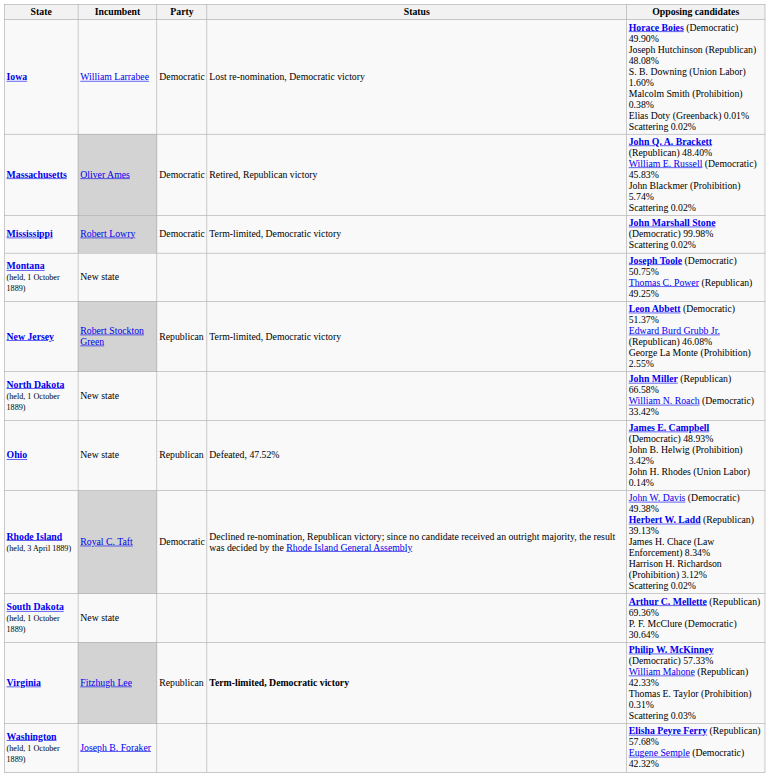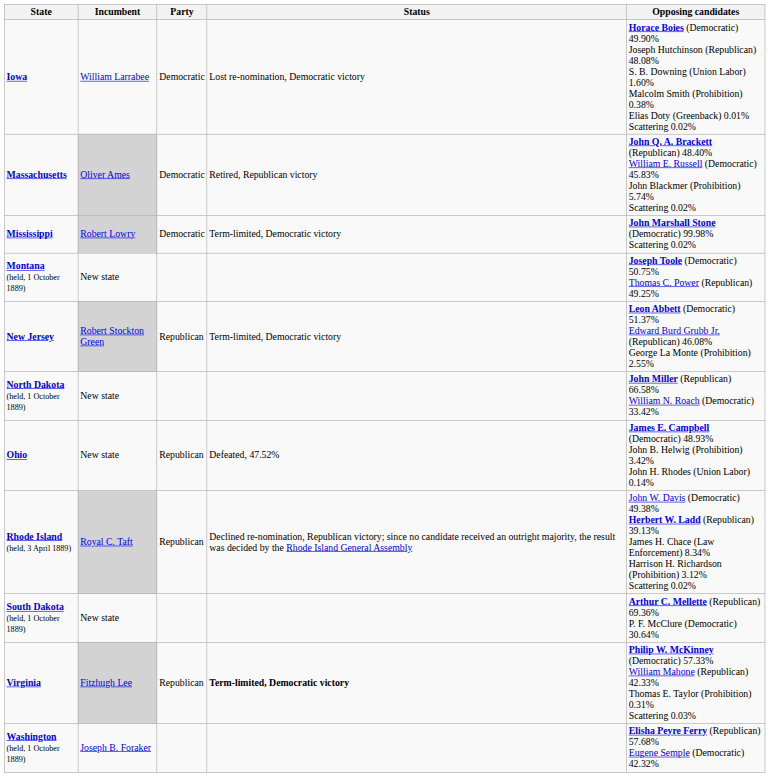 <table class="wikitable">
 <tr>
 <th>State</th>
 <th>Incumbent</th>
 <th>Party</th>
 <th>Status</th>
 <th>Opposing candidates</th>
 </tr>
 <tr>
 <td><strong><a href='#'>Iowa</a></strong></td>
 <td><a href='#'>William Larrabee</a></td>
 <td>Democratic</td>
 <td>Lost re-nomination, Democratic victory</td>
 <td><strong><a href='#'>Horace Boies</a></strong> (Democratic) 49.90%<br>Joseph Hutchinson (Republican) 48.08%<br>S. B. Downing (Union Labor) 1.60%<br>Malcolm Smith (Prohibition) 0.38%<br>Elias Doty (Greenback) 0.01%<br>Scattering 0.02%<br></td>
 </tr>
 <tr>
 <td><strong><a href='#'>Massachusetts</a></strong></td>
 <td bgcolor="lightgrey"><a href='#'>Oliver Ames</a></td>
 <td>Democratic</td>
 <td>Retired, Republican victory</td>
 <td><strong><a href='#'>John Q. A. Brackett</a></strong> (Republican) 48.40%<br><a href='#'>William E. Russell</a> (Democratic) 45.83%<br>John Blackmer (Prohibition) 5.74%<br>Scattering 0.02%<br></td>
 </tr>
 <tr>
 <td><strong><a href='#'>Mississippi</a></strong></td>
 <td bgcolor="lightgrey"><a href='#'>Robert Lowry</a></td>
 <td>Democratic</td>
 <td>Term-limited, Democratic victory</td>
 <td><strong><a href='#'>John Marshall Stone</a></strong> (Democratic) 99.98%<br>Scattering 0.02%<br></td>
 </tr>
 <tr>
 <td><strong><a href='#'>Montana</a></strong><br><small>(held, 1 October 1889)</small></td>
 <td>New state</td>
 <td></td>
 <td></td>
 <td><strong><a href='#'>Joseph Toole</a></strong> (Democratic) 50.75%<br><a href='#'>Thomas C. Power</a> (Republican) 49.25%<br></td>
 </tr>
 <tr>
 <td><strong><a href='#'>New Jersey</a></strong></td>
 <td bgcolor="lightgrey"><a href='#'>Robert Stockton Green</a></td>
 <td>Republican</td>
 <td>Term-limited, Democratic victory</td>
 <td><strong><a href='#'>Leon Abbett</a></strong> (Democratic) 51.37%<br><a href='#'>Edward Burd Grubb Jr.</a> (Republican) 46.08%<br>George La Monte (Prohibition) 2.55%<br></td>
 </tr>
 <tr>
 <td><strong><a href='#'>North Dakota</a></strong><br><small>(held, 1 October 1889)</small></td>
 <td>New state</td>
 <td></td>
 <td></td>
 <td><strong><a href='#'>John Miller</a></strong> (Republican) 66.58%<br><a href='#'>William N. Roach</a> (Democratic) 33.42%<br></td>
 </tr>
 <tr>
 <td><strong><a href='#'>Ohio</a></strong></td>
 <td>New state</td>
 <td>Republican</td>
 <td>Defeated, 47.52%</td>
 <td><strong><a href='#'>James E. Campbell</a></strong> (Democratic) 48.93%<br>John B. Helwig (Prohibition) 3.42%<br>John H. Rhodes (Union Labor) 0.14%<br></td>
 </tr>
 <tr>
 <td><strong><a href='#'>Rhode Island</a></strong><br><small>(held, 3 April 1889)</small></td>
 <td bgcolor="lightgrey"><a href='#'>Royal C. Taft</a></td>
-<td>Democratic</td>
+<td>Republican</td>
 <td>Declined re-nomination, Republican victory; since no candidate received an outright majority, the result was decided by the <a href='#'>Rhode Island General Assembly</a></td>
 <td><a href='#'>John W. Davis</a> (Democratic) 49.38%<br><strong><a href='#'>Herbert W. Ladd</a></strong> (Republican) 39.13%<br>James H. Chace (Law Enforcement) 8.34%<br>Harrison H. Richardson (Prohibition) 3.12%<br>Scattering 0.02%<br></td>
 </tr>
 <tr>
 <td><strong><a href='#'>South Dakota</a></strong><br><small>(held, 1 October 1889)</small></td>
 <td>New state</td>
 <td></td>
 <td></td>
 <td><strong><a href='#'>Arthur C. Mellette</a></strong> (Republican) 69.36%<br>P. F. McClure (Democratic) 30.64%<br></td>
 </tr>
 <tr>
 <td><strong><a href='#'>Virginia</a></strong></td>
 <td bgcolor="lightgrey"><a href='#'>Fitzhugh Lee</a></td>
 <td>Republican</td>
 <td><strong>Term-limited, Democratic victory</strong></td>
 <td><strong><a href='#'>Philip W. McKinney</a></strong> (Democratic) 57.33%<br><a href='#'>William Mahone</a> (Republican) 42.33%<br>Thomas E. Taylor (Prohibition) 0.31%<br>Scattering 0.03%<br></td>
 </tr>
 <tr>
 <td><strong><a href='#'>Washington</a></strong><br><small>(held, 1 October 1889)</small></td>
 <td><a href='#'>Joseph B. Foraker</a></td>
 <td></td>
 <td></td>
 <td><strong><a href='#'>Elisha Peyre Ferry</a></strong> (Republican) 57.68%<br><a href='#'>Eugene Semple</a> (Democratic) 42.32%<br></td>
 </tr>
 </table>
